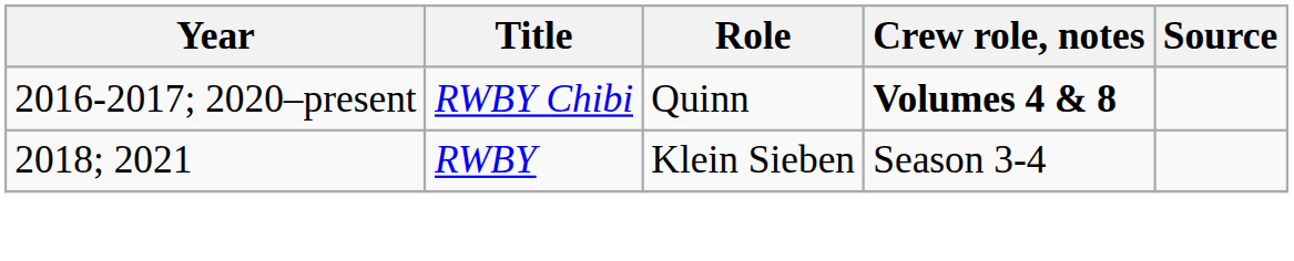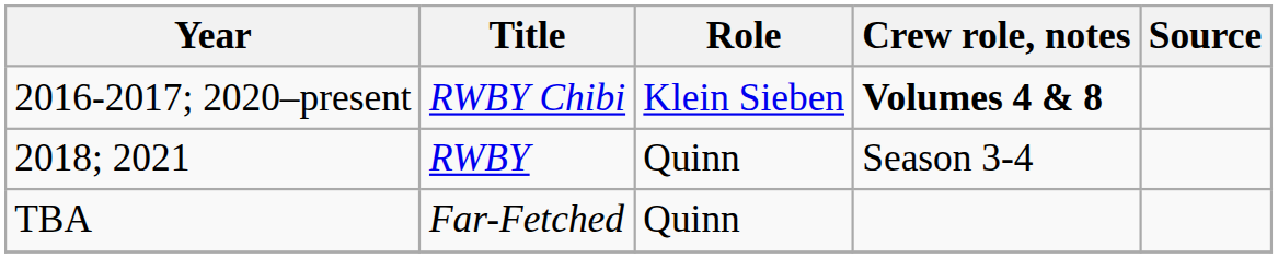 <table class="wikitable sortable plainrowheaders">
 <tr>
 <th>Year</th>
 <th>Title</th>
 <th>Role</th>
 <th class="unsortable">Crew role, notes</th>
 <th class="unsortable">Source</th>
 </tr>
 <tr>
 <td>2016-2017; 2020–present</td>
 <td><em><a href='#'>RWBY Chibi</a></em></td>
-<td>Quinn</td>
+<td><a href='#'>Klein Sieben</a></td>
 <td><strong>Volumes 4 & 8</strong></td>
 <td></td>
 </tr>
 <tr>
 <td>2018; 2021</td>
 <td><em><a href='#'>RWBY</a></em></td>
-<td>Klein Sieben</td>
+<td>Quinn</td>
 <td>Season 3-4</td>
+<td></td>
+</tr>
+<tr>
+<td>TBA</td>
+<td><em>Far-Fetched</em></td>
+<td>Quinn</td>
+<td></td>
 <td></td>
 </tr>
 <tr>
 </tr>
 </table>
